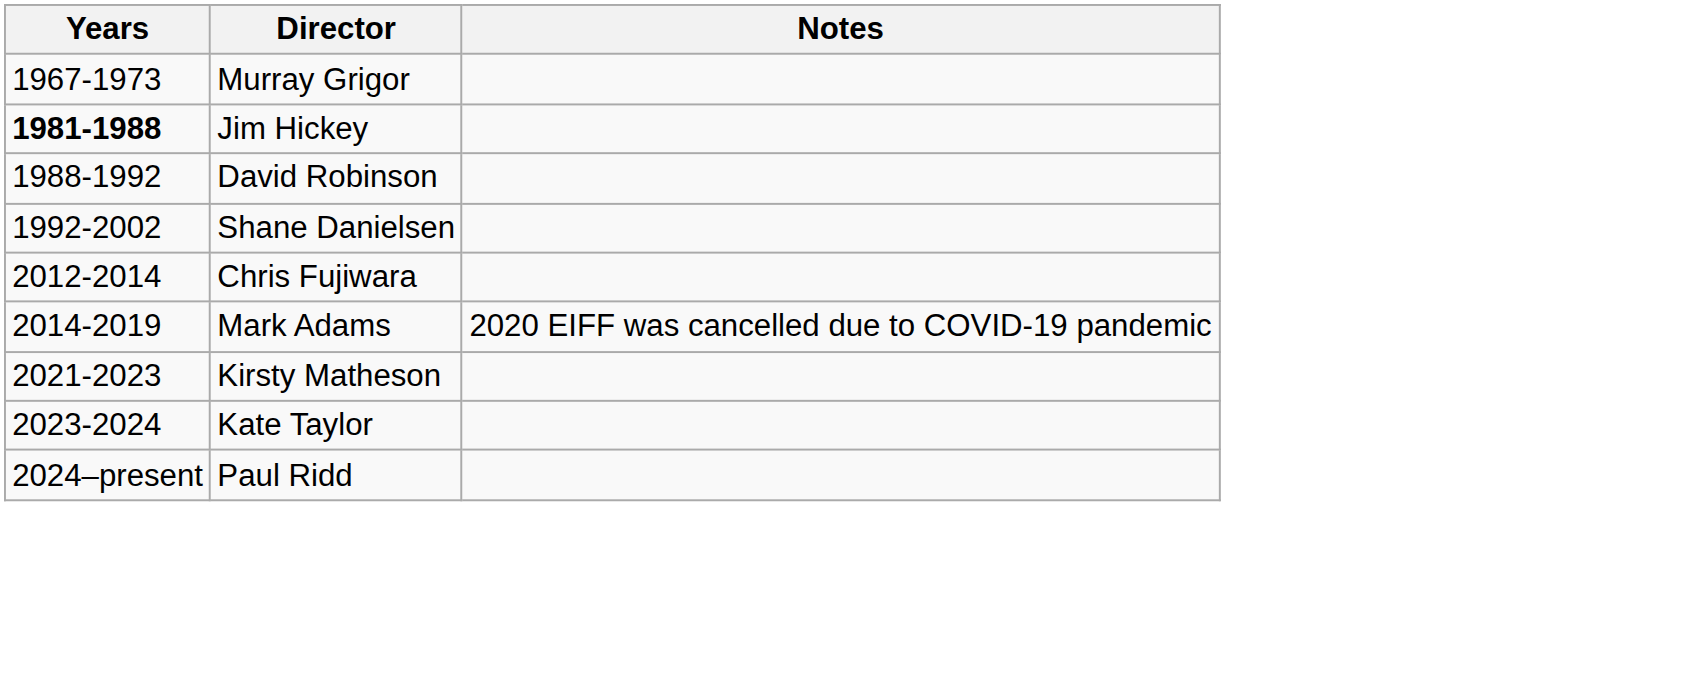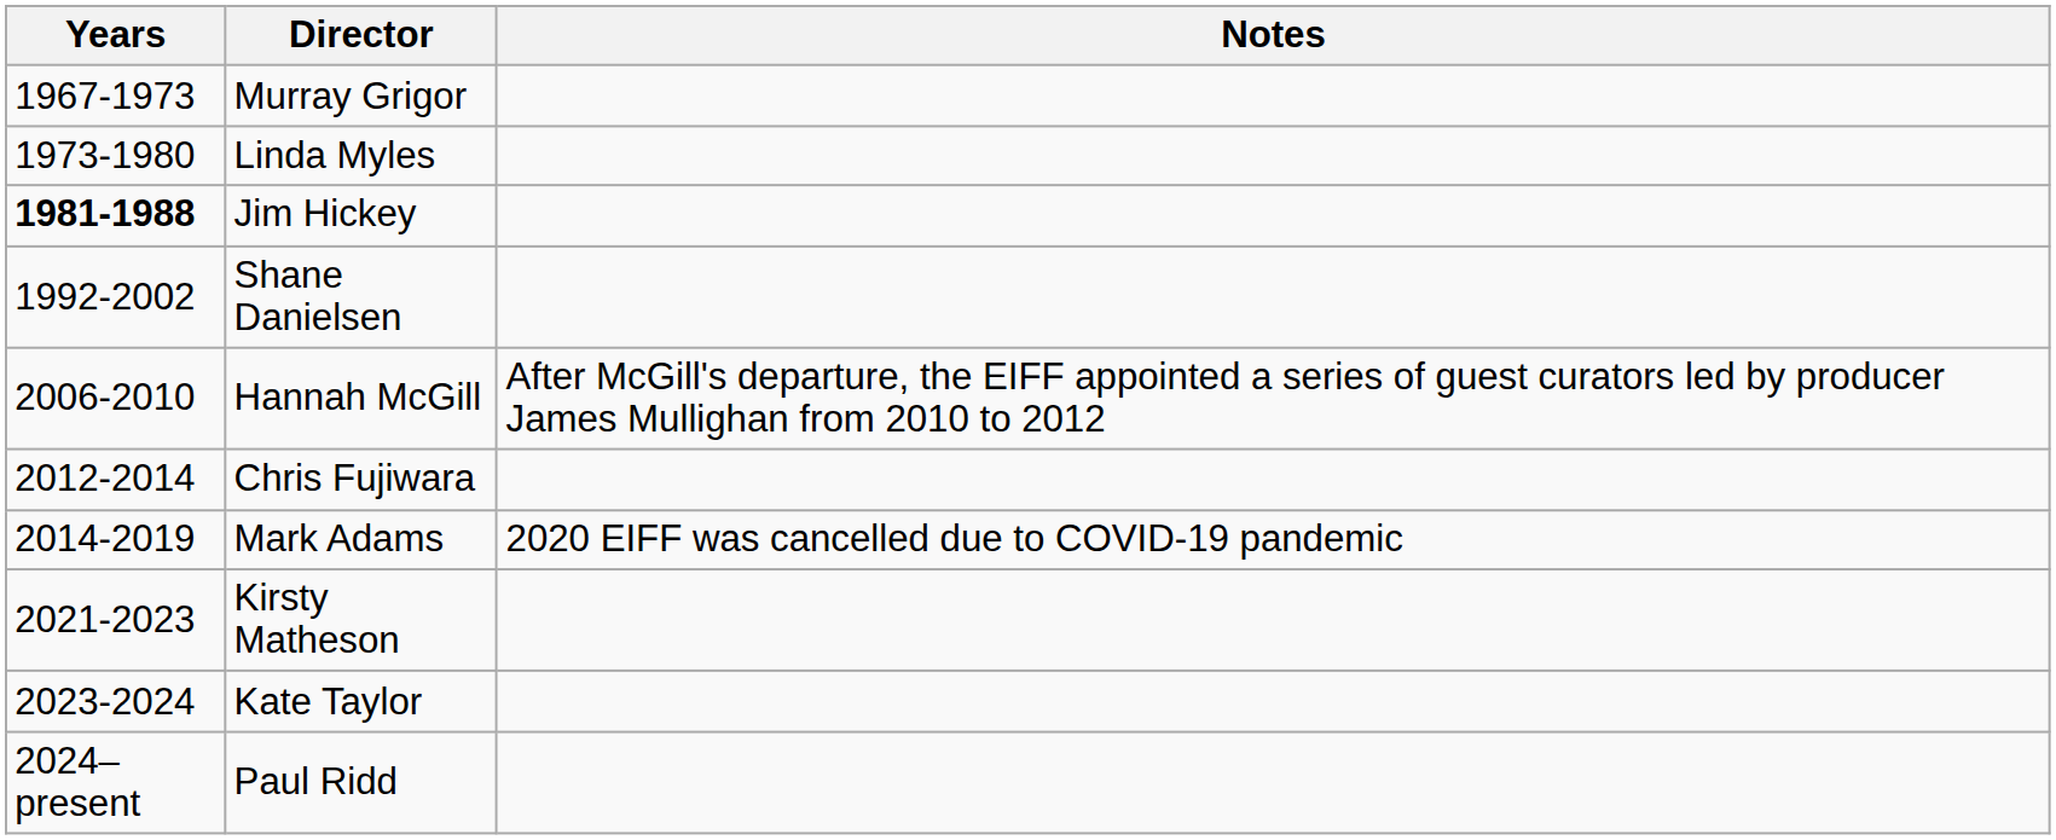 <table class="wikitable">
 <tr>
 <th>Years</th>
 <th>Director</th>
 <th>Notes</th>
 </tr>
 <tr>
 <td>1967-1973</td>
 <td>Murray Grigor</td>
 <td></td>
 </tr>
 <tr>
-<td><strong>1981-1988</strong></td>
-<td>Jim Hickey</td>
+<td>1973-1980</td>
+<td>Linda Myles </td>
 <td></td>
 </tr>
 <tr>
-<td>1988-1992</td>
-<td>David Robinson</td>
+<td><strong>1981-1988</strong></td>
+<td>Jim Hickey</td>
 <td></td>
 </tr>
 <tr>
 <td>1992-2002</td>
 <td>Shane Danielsen</td>
 <td></td>
+</tr>
+<tr>
+<td>2006-2010</td>
+<td>Hannah McGill</td>
+<td>After McGill's departure, the EIFF appointed a series of guest curators led by producer James Mullighan from 2010 to 2012</td>
 </tr>
 <tr>
 <td>2012-2014</td>
 <td>Chris Fujiwara</td>
 <td></td>
 </tr>
 <tr>
 <td>2014-2019</td>
 <td>Mark Adams</td>
 <td>2020 EIFF was cancelled due to COVID-19 pandemic</td>
 </tr>
 <tr>
 <td>2021-2023</td>
 <td>Kirsty Matheson</td>
 <td></td>
 </tr>
 <tr>
 <td>2023-2024</td>
 <td>Kate Taylor</td>
 <td></td>
 </tr>
 <tr>
 <td>2024–present</td>
 <td>Paul Ridd</td>
 <td></td>
 </tr>
 </table>
